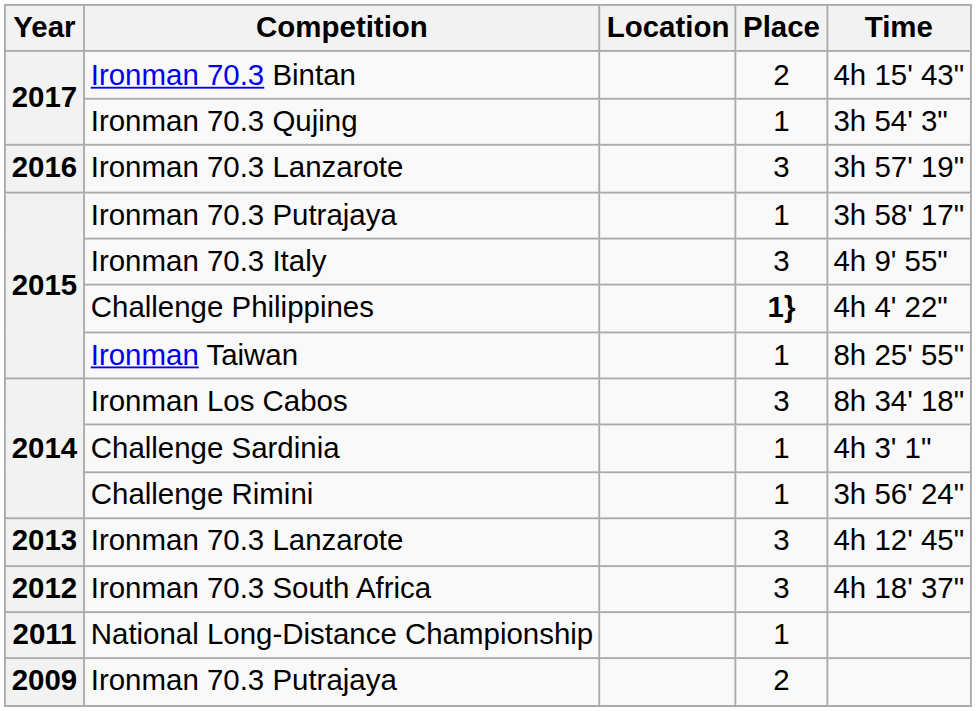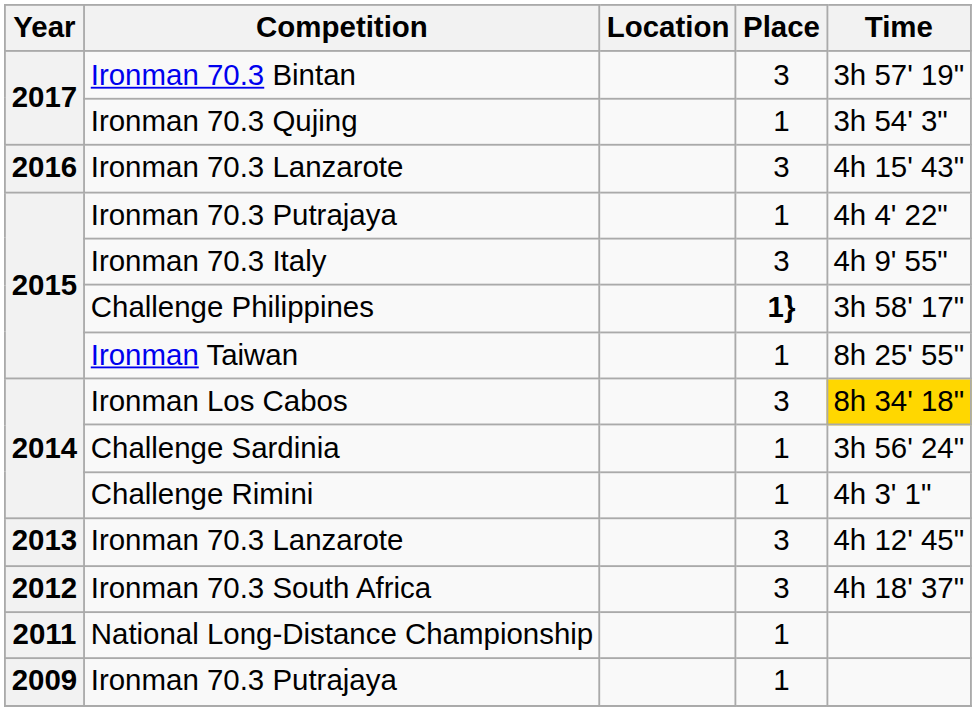 <table class="wikitable ">
 <tr>
 <th scope=col>Year</th>
 <th scope=col>Competition</th>
 <th Scope=col>Location</th>
 <th Scope=col>Place</th>
 <th Scope=col>Time</th>
 </tr>
 <tr>
 <th scope=row; align=center rowspan="2">2017</th>
 <td><a href='#'>Ironman 70.3</a> Bintan</td>
 <td></td>
-<td align=center>2</td>
-<td>4h 15' 43"</td>
+<td align=center>3</td>
+<td>3h 57' 19"</td>
 </tr>
 <tr>
 <td>Ironman 70.3 Qujing</td>
 <td></td>
 <td align=center>1</td>
 <td>3h 54' 3"</td>
 </tr>
 <tr>
 <th scope=row; align=center>2016</th>
 <td>Ironman 70.3 Lanzarote</td>
 <td></td>
 <td align=center>3</td>
-<td>3h 57' 19"</td>
+<td>4h 15' 43"</td>
 </tr>
 <tr>
 <th scope=row; align=center rowspan="4">2015</th>
 <td>Ironman 70.3 Putrajaya</td>
 <td></td>
 <td align=center>1</td>
-<td>3h 58' 17"</td>
+<td>4h 4' 22"</td>
 </tr>
 <tr>
 <td>Ironman 70.3 Italy</td>
 <td></td>
 <td align=center>3</td>
 <td>4h 9' 55"</td>
 </tr>
 <tr>
 <td>Challenge Philippines</td>
 <td></td>
 <td align=center><strong>1}</strong></td>
-<td>4h 4' 22"</td>
+<td>3h 58' 17"</td>
 </tr>
 <tr>
 <td><a href='#'>Ironman</a> Taiwan</td>
 <td></td>
 <td align=center>1</td>
 <td>8h 25' 55"</td>
 </tr>
 <tr>
 <th scope=row; align=center rowspan="3">2014</th>
 <td>Ironman Los Cabos</td>
 <td></td>
 <td align=center>3</td>
-<td>8h 34' 18"</td>
+<td style="background: gold;">8h 34' 18"</td>
 </tr>
 <tr>
 <td>Challenge Sardinia</td>
 <td></td>
 <td align=center>1</td>
-<td>4h 3' 1"</td>
+<td>3h 56' 24"</td>
 </tr>
 <tr>
 <td>Challenge Rimini</td>
 <td></td>
 <td align=center>1</td>
-<td>3h 56' 24"</td>
+<td>4h 3' 1"</td>
 </tr>
 <tr>
 <th scope=row; align=center>2013</th>
 <td>Ironman 70.3 Lanzarote</td>
 <td></td>
 <td align=center>3</td>
 <td>4h 12' 45"</td>
 </tr>
 <tr>
 <th scope=row; align=center>2012</th>
 <td>Ironman 70.3 South Africa</td>
 <td></td>
 <td align=center>3</td>
 <td>4h 18' 37"</td>
 </tr>
 <tr>
 <th scope=row; align=center>2011</th>
 <td>National Long-Distance Championship</td>
 <td></td>
 <td align=center>1</td>
 <td></td>
 </tr>
 <tr>
 <th scope=row; align=center>2009</th>
 <td>Ironman 70.3 Putrajaya</td>
 <td></td>
-<td align=center>2</td>
+<td align=center>1</td>
 <td></td>
 </tr>
 <tr>
 </tr>
 </table>
